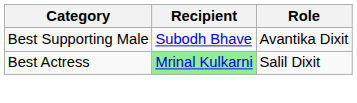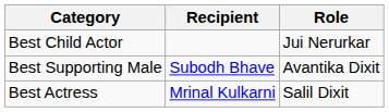 <table class="wikitable">
 <tr>
 <th>Category</th>
 <th>Recipient</th>
 <th>Role</th>
+</tr>
+<tr>
+<td>Best Child Actor</td>
+<td></td>
+<td>Jui Nerurkar</td>
 </tr>
 <tr>
 <td>Best Supporting Male</td>
 <td><a href='#'>Subodh Bhave</a></td>
 <td>Avantika Dixit</td>
 </tr>
 <tr>
 <td>Best Actress</td>
-<td style="background: lightgreen;"><a href='#'>Mrinal Kulkarni</a></td>
+<td><a href='#'>Mrinal Kulkarni</a></td>
 <td>Salil Dixit</td>
 </tr>
 </table>
